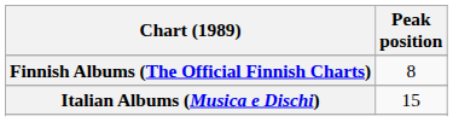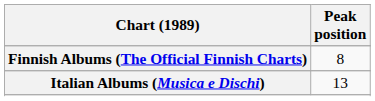 <table class="wikitable sortable plainrowheaders">
 <tr>
 <th>Chart (1989)</th>
 <th>Peak<br>position</th>
 </tr>
 <tr>
 </tr>
 <tr>
 </tr>
 <tr>
 </tr>
 <tr>
 <th scope="row">Finnish Albums (<a href='#'>The Official Finnish Charts</a>)</th>
 <td align="center">8</td>
 </tr>
 <tr>
 </tr>
 <tr>
 <th scope="row">Italian Albums (<em><a href='#'>Musica e Dischi</a></em>)</th>
-<td align="center">15</td>
+<td align="center">13</td>
 </tr>
 <tr>
 </tr>
 <tr>
 </tr>
 <tr>
 </tr>
 <tr>
 </tr>
 <tr>
 </tr>
 </table>
